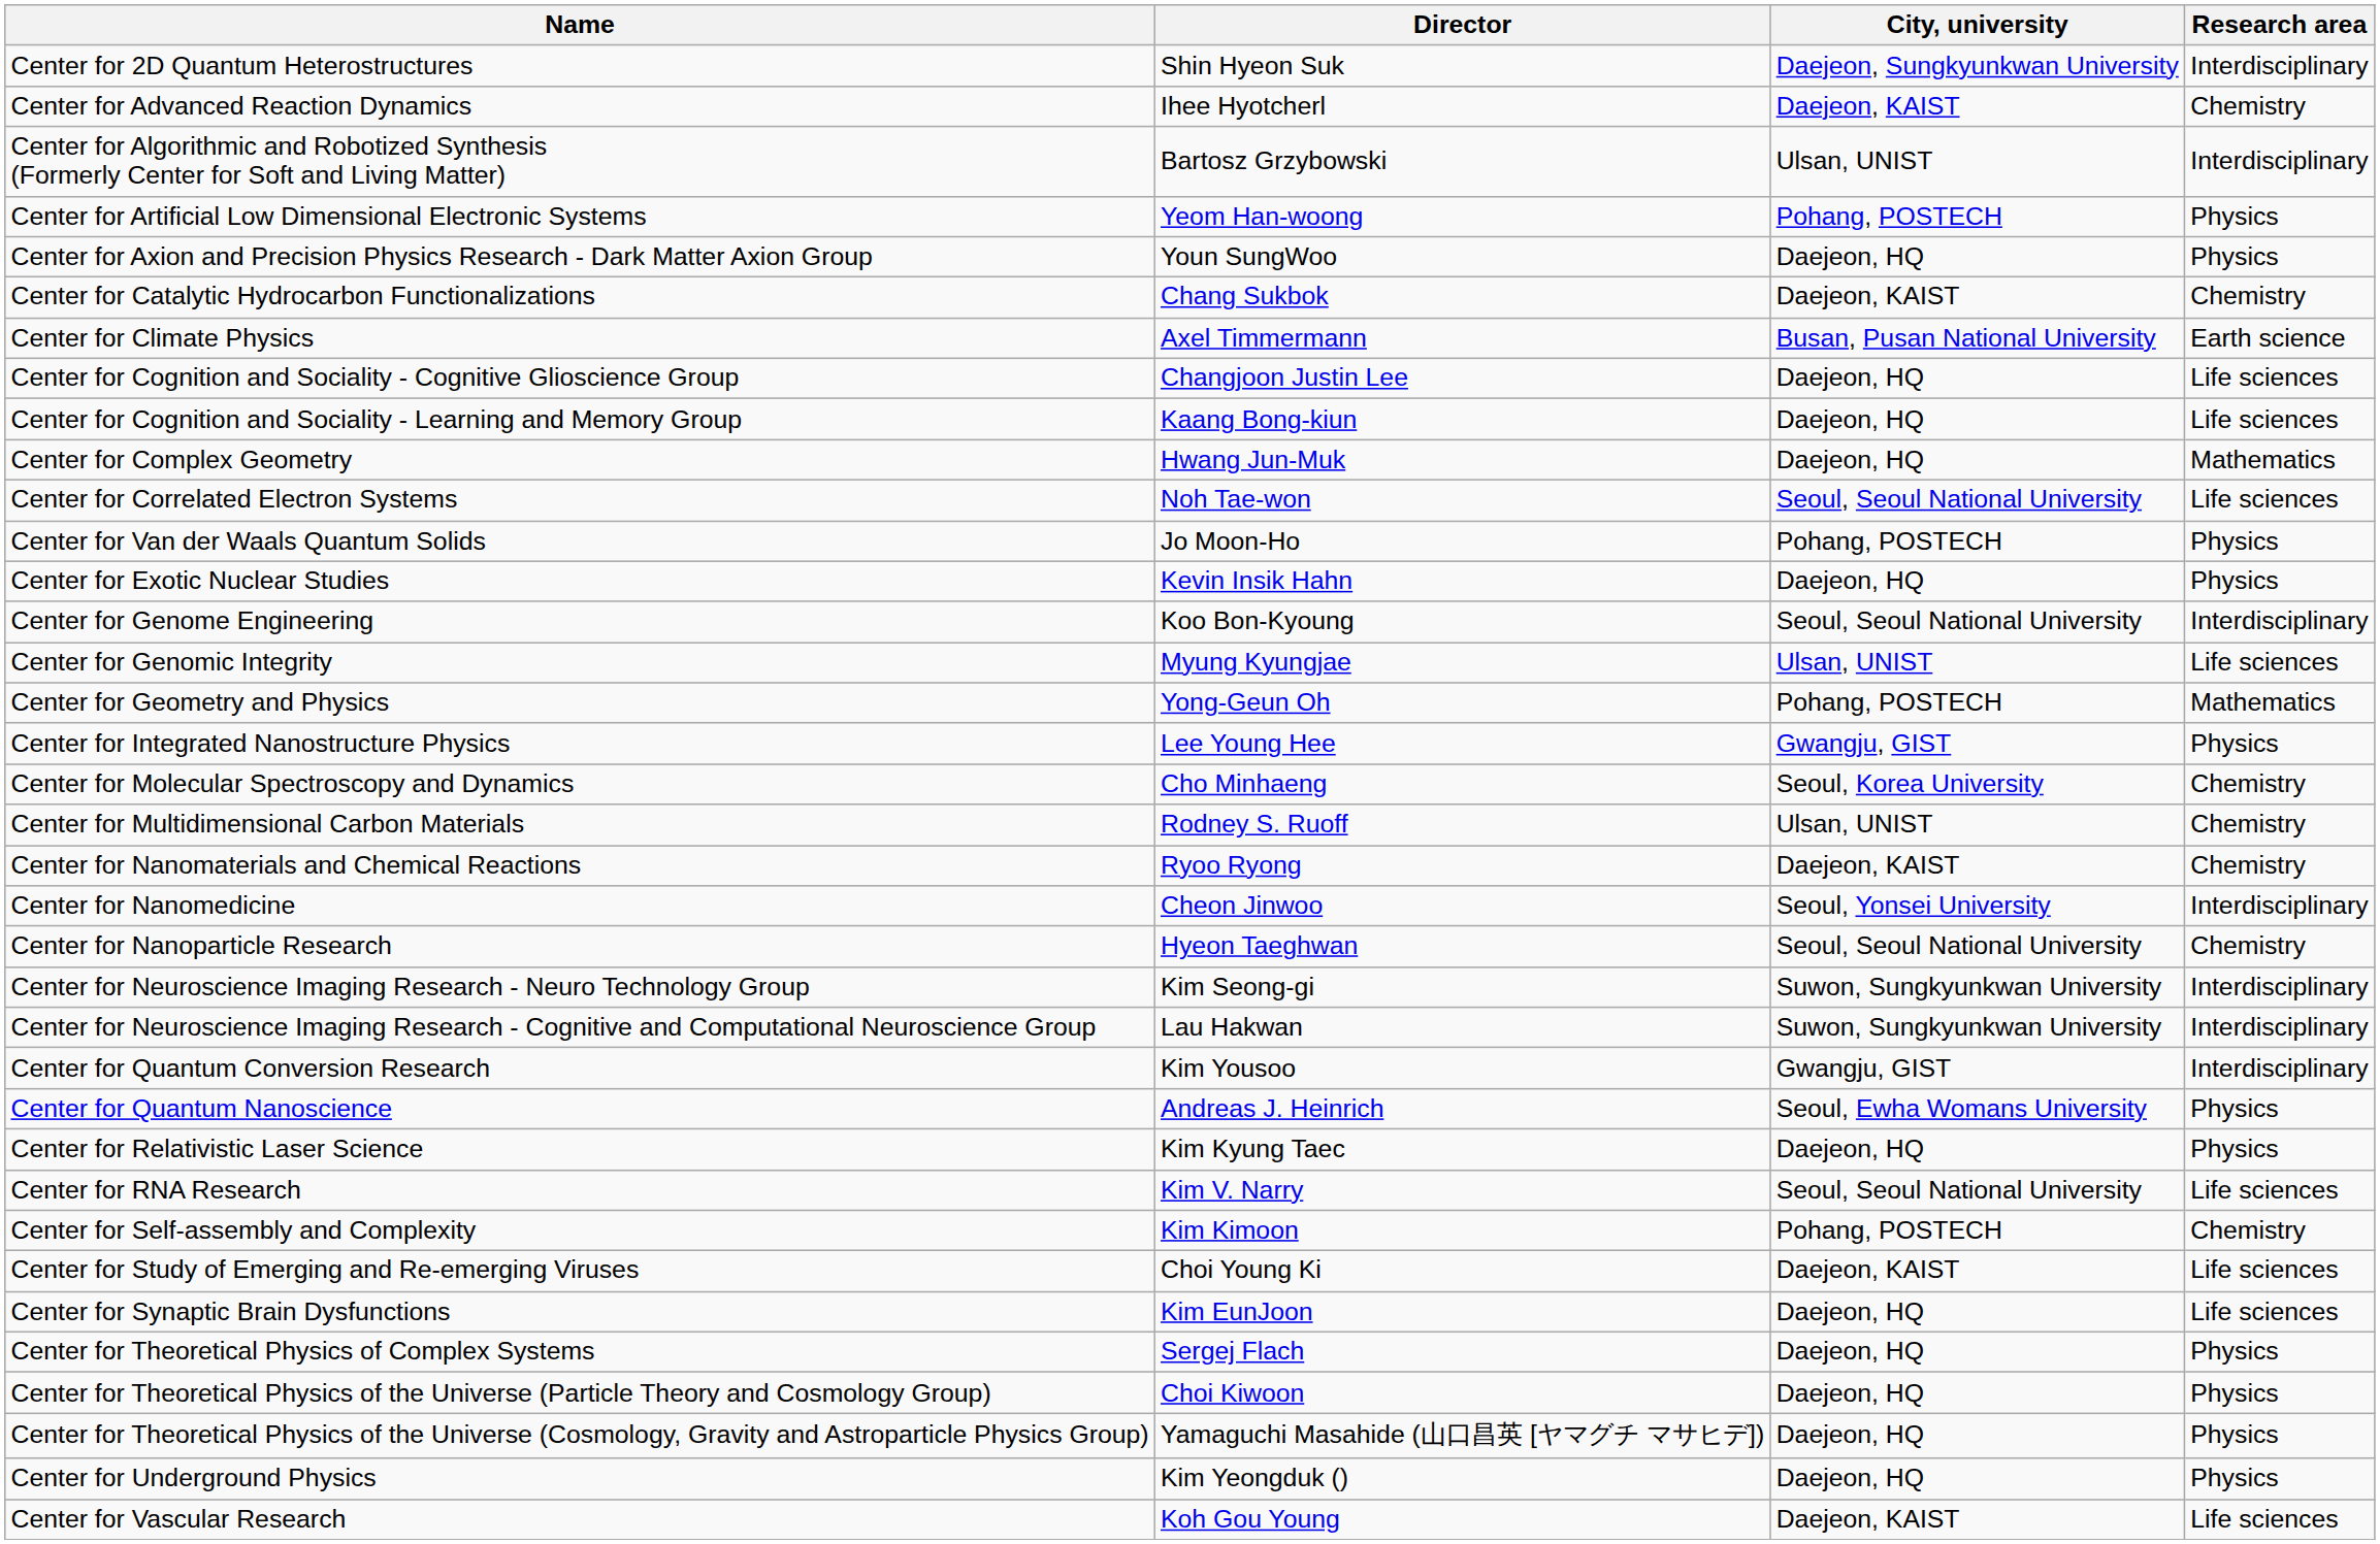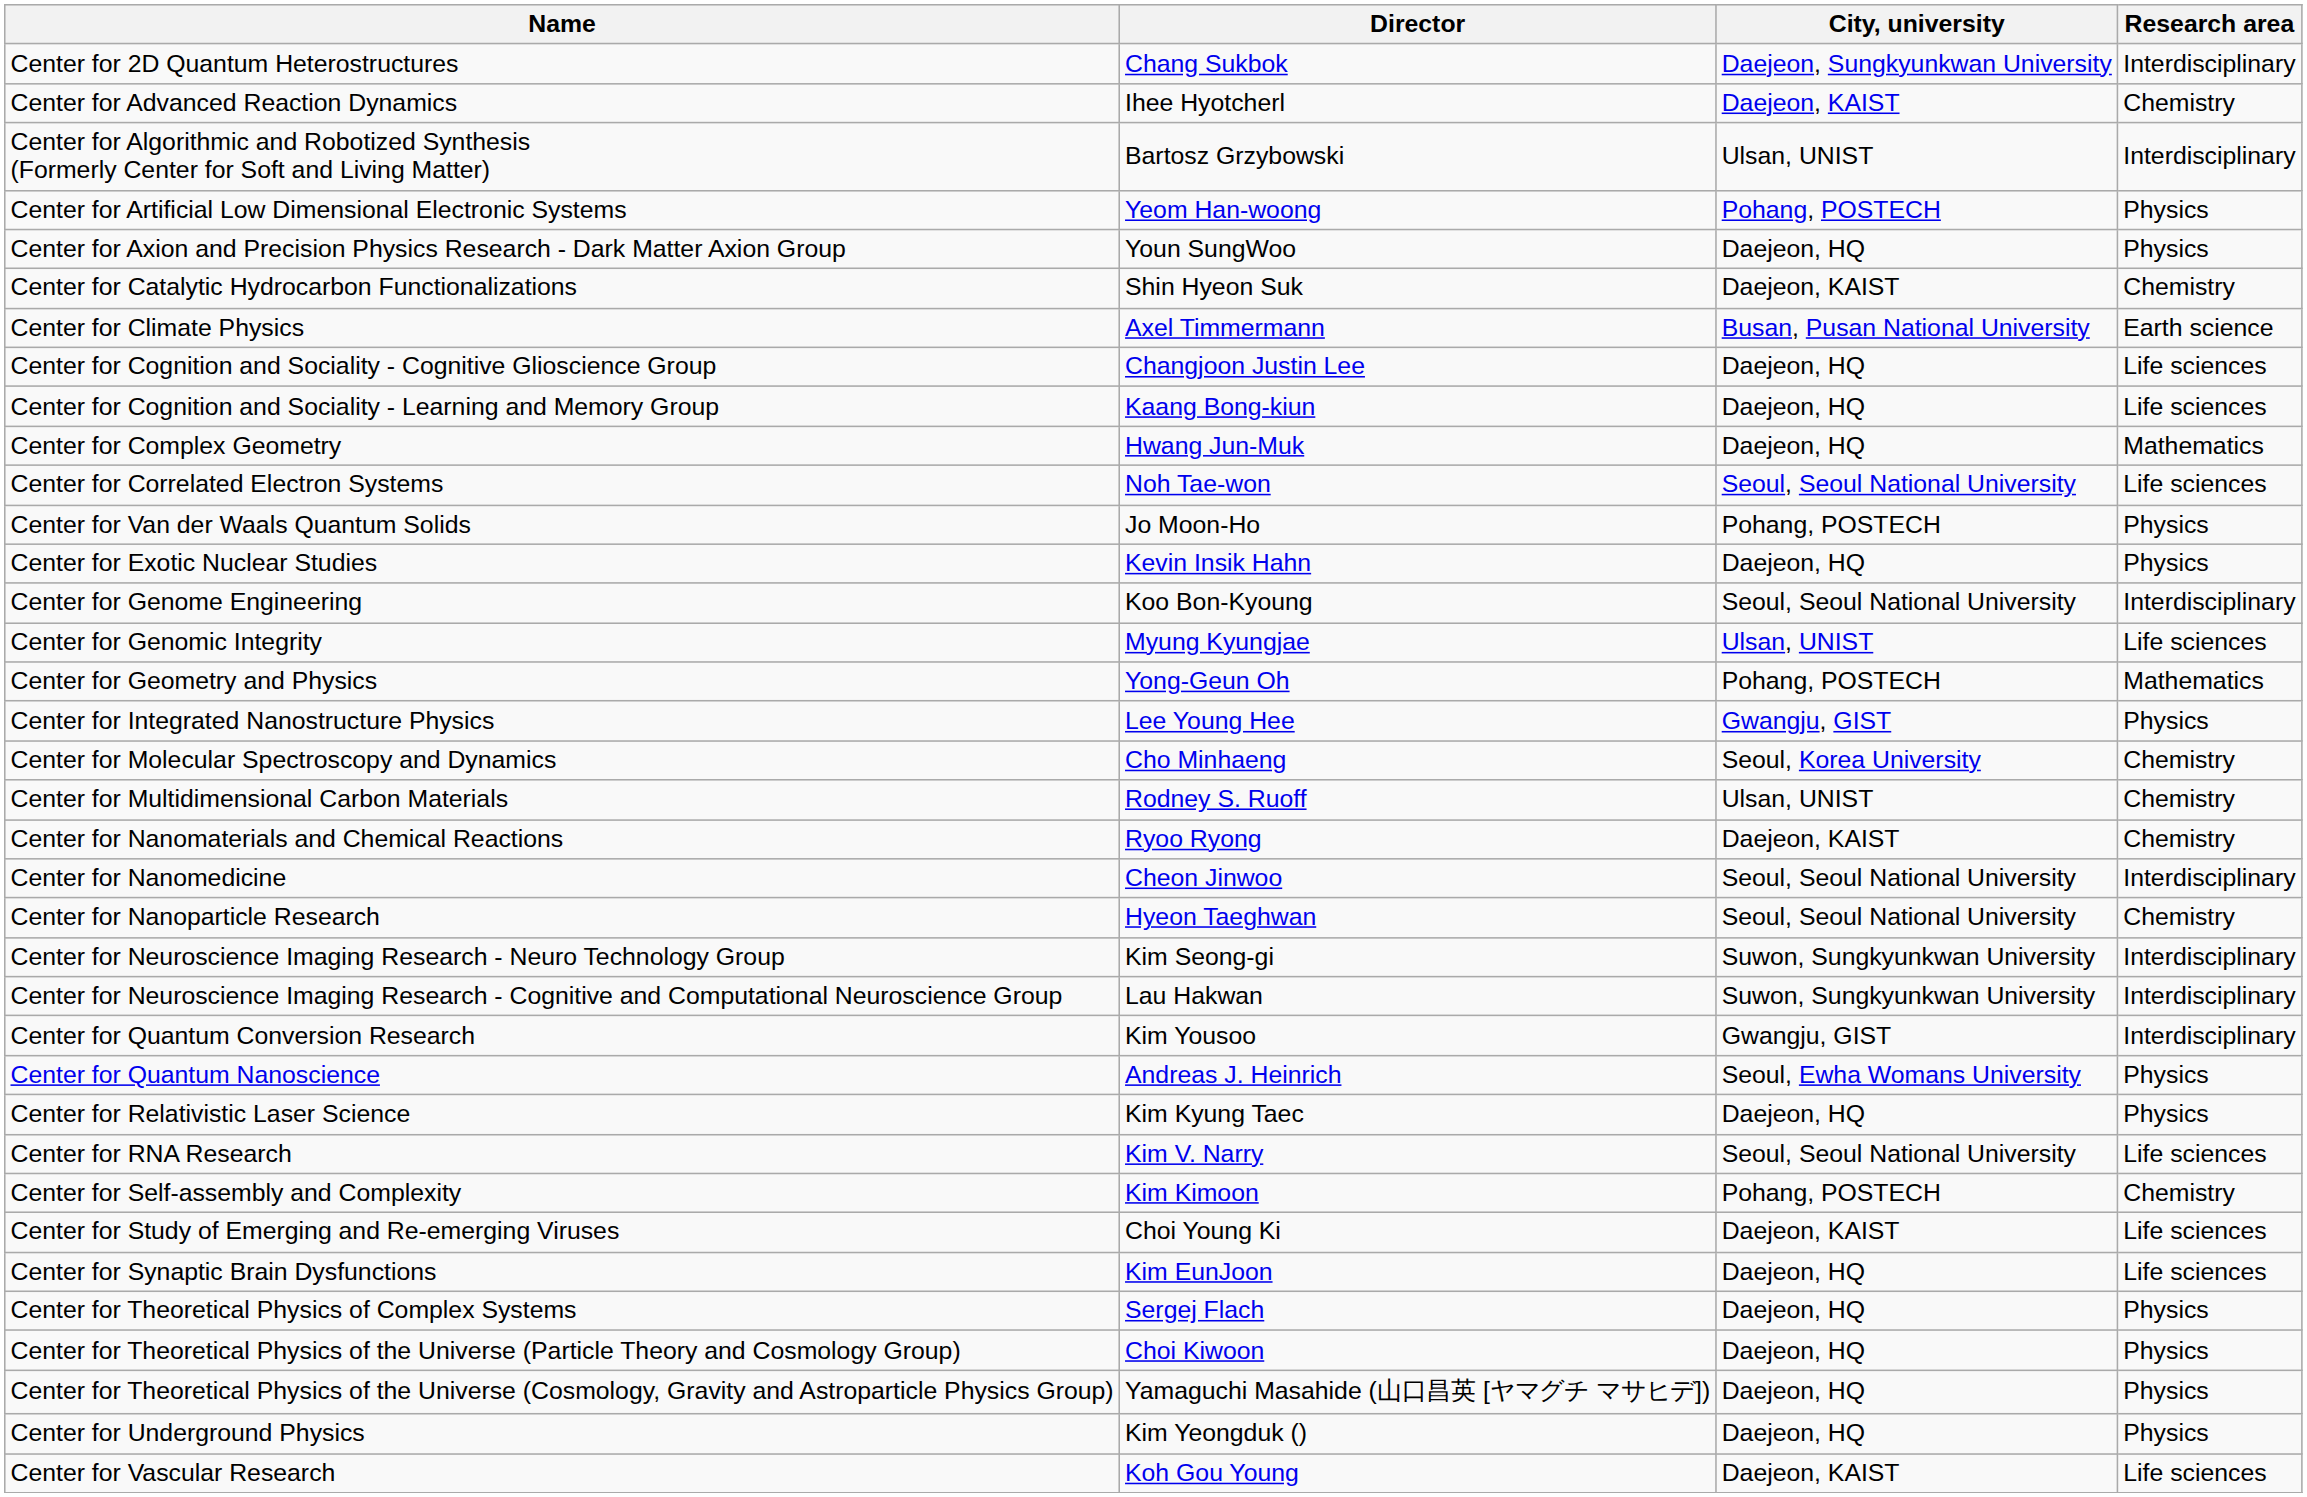 <table class="wikitable sortable">
 <tr>
 <th>Name</th>
 <th>Director</th>
 <th>City, university</th>
 <th>Research area</th>
 </tr>
 <tr>
 <td>Center for 2D Quantum Heterostructures</td>
-<td>Shin Hyeon Suk</td>
+<td><a href='#'>Chang Sukbok</a></td>
 <td><a href='#'>Daejeon</a>, <a href='#'>Sungkyunkwan University</a></td>
 <td>Interdisciplinary</td>
 </tr>
 <tr>
 <td>Center for Advanced Reaction Dynamics</td>
 <td>Ihee Hyotcherl</td>
 <td><a href='#'>Daejeon</a>, <a href='#'>KAIST</a></td>
 <td>Chemistry</td>
 </tr>
 <tr>
 <td>Center for Algorithmic and Robotized Synthesis<br>(Formerly Center for Soft and Living Matter)</td>
 <td>Bartosz Grzybowski</td>
 <td>Ulsan, UNIST</td>
 <td>Interdisciplinary</td>
 </tr>
 <tr>
 <td>Center for Artificial Low Dimensional Electronic Systems</td>
 <td><a href='#'>Yeom Han-woong</a></td>
 <td><a href='#'>Pohang</a>, <a href='#'>POSTECH</a></td>
 <td>Physics</td>
 </tr>
 <tr>
 <td>Center for Axion and Precision Physics Research - Dark Matter Axion Group</td>
 <td>Youn SungWoo</td>
 <td>Daejeon, HQ</td>
 <td>Physics</td>
 </tr>
 <tr>
 <td>Center for Catalytic Hydrocarbon Functionalizations</td>
-<td><a href='#'>Chang Sukbok</a></td>
+<td>Shin Hyeon Suk</td>
 <td>Daejeon, KAIST</td>
 <td>Chemistry</td>
 </tr>
 <tr>
 <td>Center for Climate Physics</td>
 <td><a href='#'>Axel Timmermann</a></td>
 <td><a href='#'>Busan</a>, <a href='#'>Pusan National University</a></td>
 <td>Earth science</td>
 </tr>
 <tr>
 <td>Center for Cognition and Sociality - Cognitive Glioscience Group</td>
 <td><a href='#'>Changjoon Justin Lee</a></td>
 <td>Daejeon, HQ</td>
 <td>Life sciences</td>
 </tr>
 <tr>
 <td>Center for Cognition and Sociality - Learning and Memory Group</td>
 <td><a href='#'>Kaang Bong-kiun</a></td>
 <td>Daejeon, HQ</td>
 <td>Life sciences</td>
 </tr>
 <tr>
 <td>Center for Complex Geometry</td>
 <td><a href='#'>Hwang Jun-Muk</a></td>
 <td>Daejeon, HQ</td>
 <td>Mathematics</td>
 </tr>
 <tr>
 <td>Center for Correlated Electron Systems</td>
 <td><a href='#'>Noh Tae-won</a></td>
 <td><a href='#'>Seoul</a>, <a href='#'>Seoul National University</a></td>
 <td>Life sciences</td>
 </tr>
 <tr>
 <td>Center for Van der Waals Quantum Solids</td>
 <td>Jo Moon-Ho</td>
 <td>Pohang, POSTECH</td>
 <td>Physics</td>
 </tr>
 <tr>
 <td>Center for Exotic Nuclear Studies</td>
 <td><a href='#'>Kevin Insik Hahn</a></td>
 <td>Daejeon, HQ</td>
 <td>Physics</td>
 </tr>
 <tr>
 <td>Center for Genome Engineering</td>
 <td>Koo Bon-Kyoung</td>
 <td>Seoul, Seoul National University</td>
 <td>Interdisciplinary</td>
 </tr>
 <tr>
 <td>Center for Genomic Integrity</td>
 <td><a href='#'>Myung Kyungjae</a></td>
 <td><a href='#'>Ulsan</a>, <a href='#'>UNIST</a></td>
 <td>Life sciences</td>
 </tr>
 <tr>
 <td>Center for Geometry and Physics</td>
 <td><a href='#'>Yong-Geun Oh</a></td>
 <td>Pohang, POSTECH</td>
 <td>Mathematics</td>
 </tr>
 <tr>
 <td>Center for Integrated Nanostructure Physics</td>
 <td><a href='#'>Lee Young Hee</a></td>
 <td><a href='#'>Gwangju</a>, <a href='#'>GIST</a></td>
 <td>Physics</td>
 </tr>
 <tr>
 <td>Center for Molecular Spectroscopy and Dynamics</td>
 <td><a href='#'>Cho Minhaeng</a></td>
 <td>Seoul, <a href='#'>Korea University</a></td>
 <td>Chemistry</td>
 </tr>
 <tr>
 <td>Center for Multidimensional Carbon Materials</td>
 <td><a href='#'>Rodney S. Ruoff</a></td>
 <td>Ulsan, UNIST</td>
 <td>Chemistry</td>
 </tr>
 <tr>
 <td>Center for Nanomaterials and Chemical Reactions</td>
 <td><a href='#'>Ryoo Ryong</a></td>
 <td>Daejeon, KAIST</td>
 <td>Chemistry</td>
 </tr>
 <tr>
 <td>Center for Nanomedicine</td>
 <td><a href='#'>Cheon Jinwoo</a></td>
-<td>Seoul, <a href='#'>Yonsei University</a></td>
+<td>Seoul, Seoul National University</td>
 <td>Interdisciplinary</td>
 </tr>
 <tr>
 <td>Center for Nanoparticle Research</td>
 <td><a href='#'>Hyeon Taeghwan</a></td>
 <td>Seoul, Seoul National University</td>
 <td>Chemistry</td>
 </tr>
 <tr>
 <td>Center for Neuroscience Imaging Research - Neuro Technology Group</td>
 <td>Kim Seong-gi</td>
 <td>Suwon, Sungkyunkwan University</td>
 <td>Interdisciplinary</td>
 </tr>
 <tr>
 <td>Center for Neuroscience Imaging Research - Cognitive and Computational Neuroscience Group</td>
 <td>Lau Hakwan</td>
 <td>Suwon, Sungkyunkwan University</td>
 <td>Interdisciplinary</td>
 </tr>
 <tr>
 <td>Center for Quantum Conversion Research</td>
 <td>Kim Yousoo</td>
 <td>Gwangju, GIST</td>
 <td>Interdisciplinary</td>
 </tr>
 <tr>
 <td><a href='#'>Center for Quantum Nanoscience</a></td>
 <td><a href='#'>Andreas J. Heinrich</a></td>
 <td>Seoul, <a href='#'>Ewha Womans University</a></td>
 <td>Physics</td>
 </tr>
 <tr>
 <td>Center for Relativistic Laser Science</td>
 <td>Kim Kyung Taec</td>
 <td>Daejeon, HQ</td>
 <td>Physics</td>
 </tr>
 <tr>
 <td>Center for RNA Research</td>
 <td><a href='#'>Kim V. Narry</a></td>
 <td>Seoul, Seoul National University</td>
 <td>Life sciences</td>
 </tr>
 <tr>
 <td>Center for Self-assembly and Complexity</td>
 <td><a href='#'>Kim Kimoon</a></td>
 <td>Pohang, POSTECH</td>
 <td>Chemistry</td>
 </tr>
 <tr>
 <td>Center for Study of Emerging and Re-emerging Viruses</td>
 <td>Choi Young Ki</td>
 <td>Daejeon, KAIST</td>
 <td>Life sciences</td>
 </tr>
 <tr>
 <td>Center for Synaptic Brain Dysfunctions</td>
 <td><a href='#'>Kim EunJoon</a></td>
 <td>Daejeon, HQ</td>
 <td>Life sciences</td>
 </tr>
 <tr>
 <td>Center for Theoretical Physics of Complex Systems</td>
 <td><a href='#'>Sergej Flach</a></td>
 <td>Daejeon, HQ</td>
 <td>Physics</td>
 </tr>
 <tr>
 <td>Center for Theoretical Physics of the Universe (Particle Theory and Cosmology Group)</td>
 <td><a href='#'>Choi Kiwoon</a></td>
 <td>Daejeon, HQ</td>
 <td>Physics</td>
 </tr>
 <tr>
 <td>Center for Theoretical Physics of the Universe (Cosmology, Gravity and Astroparticle Physics Group)</td>
 <td>Yamaguchi Masahide (山口昌英 [ヤマグチ マサヒデ])</td>
 <td>Daejeon, HQ</td>
 <td>Physics</td>
 </tr>
 <tr>
 <td>Center for Underground Physics</td>
 <td>Kim Yeongduk ()</td>
 <td>Daejeon, HQ</td>
 <td>Physics</td>
 </tr>
 <tr>
 <td>Center for Vascular Research</td>
 <td><a href='#'>Koh Gou Young</a></td>
 <td>Daejeon, KAIST</td>
 <td>Life sciences</td>
 </tr>
 <tr>
 </tr>
 </table>
